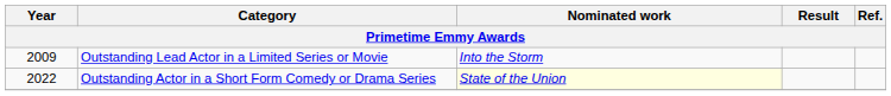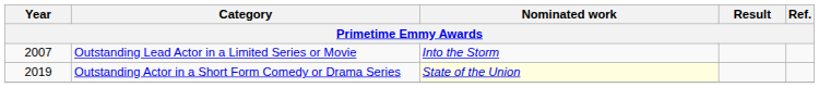 <table class=wikitable>
 <tr>
 <th scope="col" style="width:5em;">Year</th>
 <th scope="col" style="width:28em;">Category</th>
 <th scope="col" style="width:24em;">Nominated work</th>
 <th scope="col" style="width:5em;">Result</th>
 <th>Ref.</th>
 </tr>
 <tr>
 <th colspan=5><a href='#'>Primetime Emmy Awards</a></th>
 </tr>
 <tr>
-<td style="text-align:center;">2009</td>
+<td style="text-align:center;">2007</td>
 <td><a href='#'>Outstanding Lead Actor in a Limited Series or Movie</a></td>
 <td><em><a href='#'>Into the Storm</a></em></td>
 <td></td>
 <td></td>
 </tr>
 <tr>
-<td style="text-align:center;">2022</td>
+<td style="text-align:center;">2019</td>
 <td><a href='#'>Outstanding Actor in a Short Form Comedy or Drama Series</a></td>
 <td style="background: lightyellow;"><em><a href='#'>State of the Union</a></em></td>
 <td></td>
 <td></td>
 </tr>
 <tr>
 </tr>
 </table>
